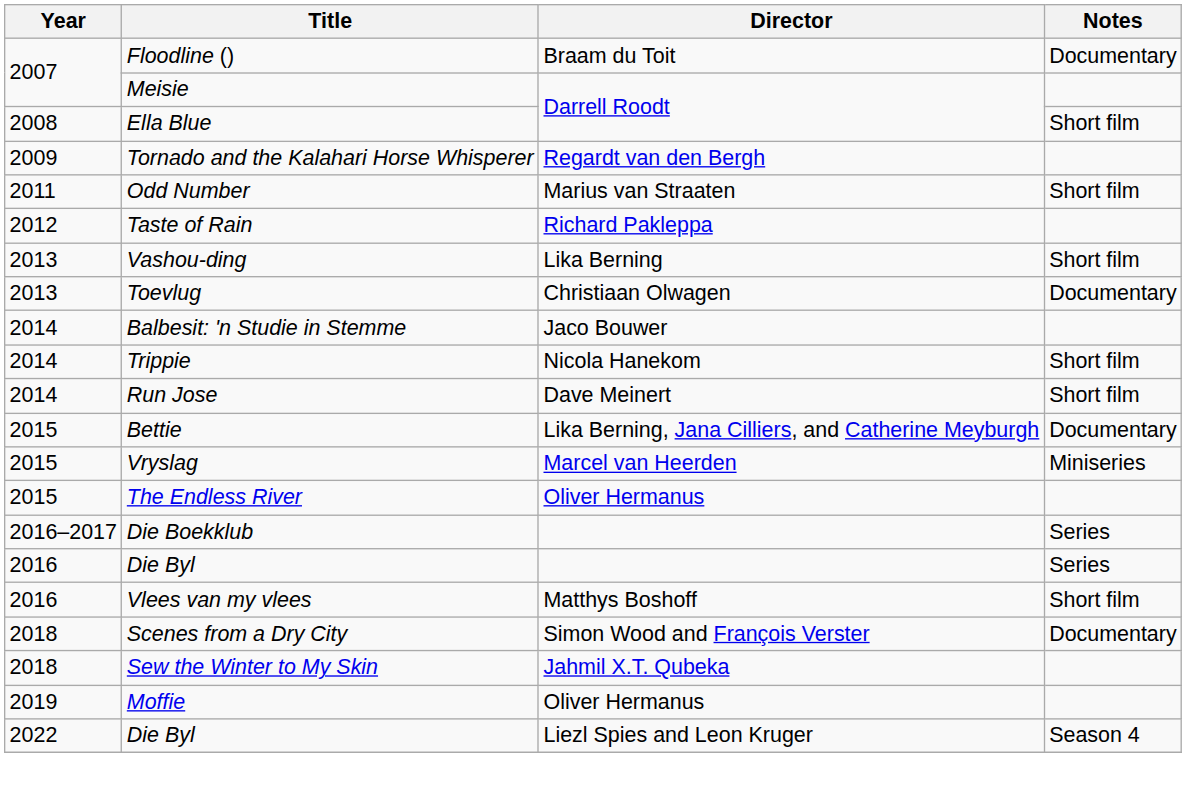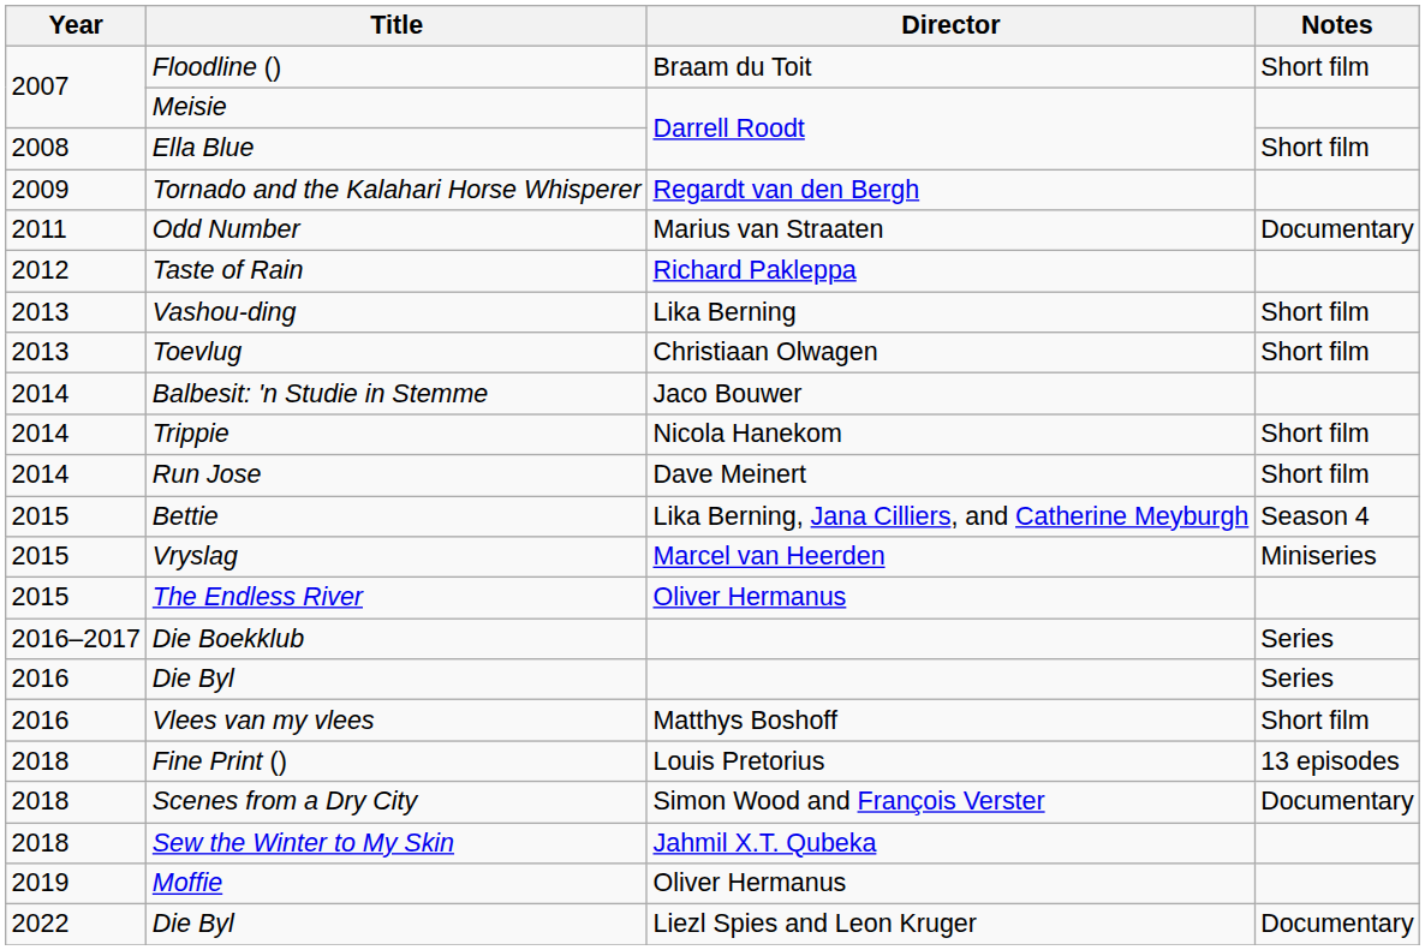 <table class="wikitable">
 <tr>
 <th>Year</th>
 <th>Title</th>
 <th>Director</th>
 <th>Notes</th>
 </tr>
 <tr>
 <td rowspan="2">2007</td>
 <td><em>Floodline</em> ()</td>
 <td>Braam du Toit</td>
-<td>Documentary</td>
+<td>Short film</td>
 </tr>
 <tr>
 <td><em>Meisie</em></td>
 <td rowspan="2"><a href='#'>Darrell Roodt</a></td>
 <td></td>
 </tr>
 <tr>
 <td>2008</td>
 <td><em>Ella Blue</em></td>
 <td>Short film</td>
 </tr>
 <tr>
 <td>2009</td>
 <td><em>Tornado and the Kalahari Horse Whisperer</em></td>
 <td><a href='#'>Regardt van den Bergh</a></td>
 <td></td>
 </tr>
 <tr>
 <td>2011</td>
 <td><em>Odd Number</em></td>
 <td>Marius van Straaten</td>
-<td>Short film</td>
+<td>Documentary</td>
 </tr>
 <tr>
 <td>2012</td>
 <td><em>Taste of Rain</em></td>
 <td><a href='#'>Richard Pakleppa</a></td>
 <td></td>
 </tr>
 <tr>
 <td>2013</td>
 <td><em>Vashou-ding</em></td>
 <td>Lika Berning</td>
 <td>Short film</td>
 </tr>
 <tr>
 <td>2013</td>
 <td><em>Toevlug</em></td>
 <td>Christiaan Olwagen</td>
-<td>Documentary</td>
+<td>Short film</td>
 </tr>
 <tr>
 <td>2014</td>
 <td><em>Balbesit: 'n Studie in Stemme</em></td>
 <td>Jaco Bouwer</td>
 <td></td>
 </tr>
 <tr>
 <td>2014</td>
 <td><em>Trippie</em></td>
 <td>Nicola Hanekom</td>
 <td>Short film</td>
 </tr>
 <tr>
 <td>2014</td>
 <td><em>Run Jose</em></td>
 <td>Dave Meinert</td>
 <td>Short film</td>
 </tr>
 <tr>
 <td>2015</td>
 <td><em>Bettie</em></td>
 <td>Lika Berning, <a href='#'>Jana Cilliers</a>, and <a href='#'>Catherine Meyburgh</a></td>
-<td>Documentary</td>
+<td>Season 4</td>
 </tr>
 <tr>
 <td>2015</td>
 <td><em>Vryslag</em></td>
 <td><a href='#'>Marcel van Heerden</a></td>
 <td>Miniseries</td>
 </tr>
 <tr>
 <td>2015</td>
 <td><em><a href='#'>The Endless River</a></em></td>
 <td><a href='#'>Oliver Hermanus</a></td>
 <td></td>
 </tr>
 <tr>
 <td>2016–2017</td>
 <td><em>Die Boekklub</em></td>
 <td></td>
 <td>Series</td>
 </tr>
 <tr>
 <td>2016</td>
 <td><em>Die Byl</em></td>
 <td></td>
 <td>Series</td>
 </tr>
 <tr>
 <td>2016</td>
 <td><em>Vlees van my vlees</em></td>
 <td>Matthys Boshoff</td>
 <td>Short film</td>
 </tr>
 <tr>
 <td>2018</td>
+<td><em>Fine Print</em> ()</td>
+<td>Louis Pretorius</td>
+<td>13 episodes</td>
+</tr>
+<tr>
+<td>2018</td>
 <td><em>Scenes from a Dry City</em></td>
 <td>Simon Wood and <a href='#'>François Verster</a></td>
 <td>Documentary</td>
 </tr>
 <tr>
 <td>2018</td>
 <td><em><a href='#'>Sew the Winter to My Skin</a></em></td>
 <td><a href='#'>Jahmil X.T. Qubeka</a></td>
 <td></td>
 </tr>
 <tr>
 <td>2019</td>
 <td><em><a href='#'>Moffie</a></em></td>
 <td>Oliver Hermanus</td>
 <td></td>
 </tr>
 <tr>
 <td>2022</td>
 <td><em>Die Byl</em></td>
 <td>Liezl Spies and Leon Kruger</td>
-<td>Season 4</td>
+<td>Documentary</td>
 </tr>
 <tr>
 </tr>
 </table>
